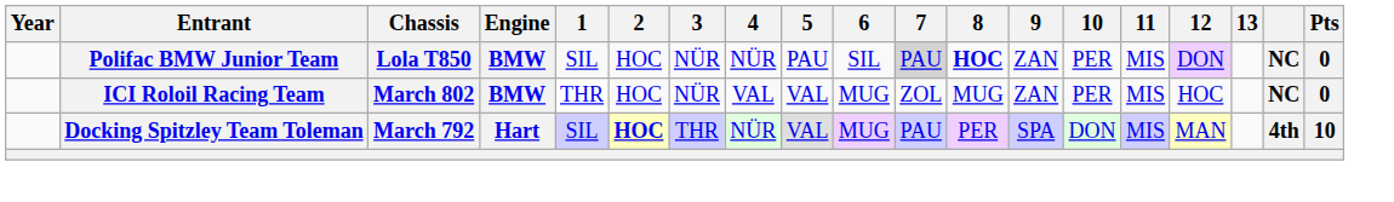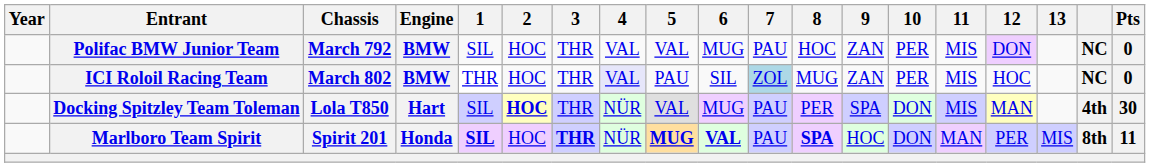 <table class="wikitable" style="text-align:center; font-size:90%">
 <tr>
 <th>Year</th>
 <th>Entrant</th>
 <th>Chassis</th>
 <th>Engine</th>
 <th>1</th>
 <th>2</th>
 <th>3</th>
 <th>4</th>
 <th>5</th>
 <th>6</th>
 <th>7</th>
 <th>8</th>
 <th>9</th>
 <th>10</th>
 <th>11</th>
 <th>12</th>
 <th>13</th>
 <th></th>
 <th>Pts</th>
 </tr>
 <tr>
 <td></td>
 <th><a href='#'>Polifac BMW Junior Team</a></th>
-<th><a href='#'>Lola T850</a></th>
+<th><a href='#'>March 792</a></th>
 <th><a href='#'>BMW</a></th>
 <td><a href='#'>SIL</a></td>
 <td><a href='#'>HOC</a></td>
-<td><a href='#'>NÜR</a></td>
-<td><a href='#'>NÜR</a></td>
+<td><a href='#'>THR</a></td>
+<td><a href='#'>VAL</a></td>
+<td><a href='#'>VAL</a></td>
+<td><a href='#'>MUG</a></td>
 <td><a href='#'>PAU</a></td>
-<td><a href='#'>SIL</a></td>
-<td style="background: lightgrey;"><a href='#'>PAU</a></td>
-<td><strong><a href='#'>HOC</a></strong></td>
+<td><a href='#'>HOC</a></td>
 <td><a href='#'>ZAN</a></td>
 <td><a href='#'>PER</a></td>
 <td><a href='#'>MIS</a></td>
 <td style="background:#EFCFFF;"><a href='#'>DON</a><br></td>
 <td></td>
 <th>NC</th>
 <th>0</th>
 </tr>
 <tr>
 <td></td>
 <th><a href='#'>ICI Roloil Racing Team</a></th>
 <th><a href='#'>March 802</a></th>
 <th><a href='#'>BMW</a></th>
 <td style="background:#FFFFFF;"><a href='#'>THR</a><br></td>
 <td><a href='#'>HOC</a></td>
-<td><a href='#'>NÜR</a></td>
-<td><a href='#'>VAL</a></td>
-<td><a href='#'>VAL</a></td>
-<td><a href='#'>MUG</a></td>
-<td><a href='#'>ZOL</a></td>
+<td><a href='#'>THR</a></td>
+<td style="background: lavender;"><a href='#'>VAL</a></td>
+<td><a href='#'>PAU</a></td>
+<td><a href='#'>SIL</a></td>
+<td style="background: lightblue;"><a href='#'>ZOL</a></td>
 <td><a href='#'>MUG</a></td>
 <td><a href='#'>ZAN</a></td>
 <td><a href='#'>PER</a></td>
 <td><a href='#'>MIS</a></td>
 <td><a href='#'>HOC</a></td>
 <td></td>
 <th>NC</th>
 <th>0</th>
 </tr>
 <tr>
 <td></td>
 <th><a href='#'>Docking Spitzley Team Toleman</a></th>
-<th><a href='#'>March 792</a></th>
+<th><a href='#'>Lola T850</a></th>
 <th><a href='#'>Hart</a></th>
 <td style="background:#CFCFFF;"><a href='#'>SIL</a><br></td>
 <td style="background:#FFFFBF;"><strong><a href='#'>HOC</a><br></strong></td>
 <td style="background:#CFCFFF;"><a href='#'>THR</a><br></td>
 <td style="background:#DFFFDF;"><a href='#'>NÜR</a><br></td>
 <td style="background:#DFDFDF;"><a href='#'>VAL</a><br></td>
 <td style="background:#EFCFFF;"><a href='#'>MUG</a><br></td>
 <td style="background:#CFCFFF;"><a href='#'>PAU</a><br></td>
 <td style="background:#EFCFFF;"><a href='#'>PER</a><br></td>
 <td style="background:#CFCFFF;"><a href='#'>SPA</a><br></td>
 <td style="background:#DFFFDF;"><a href='#'>DON</a><br></td>
 <td style="background:#CFCFFF;"><a href='#'>MIS</a><br></td>
 <td style="background:#FFFFBF;"><a href='#'>MAN</a><br></td>
 <td></td>
 <th>4th</th>
-<th>10</th>
+<th>30</th>
+</tr>
+<tr>
+<td></td>
+<th><a href='#'>Marlboro Team Spirit</a></th>
+<th><a href='#'>Spirit 201</a></th>
+<th><a href='#'>Honda</a></th>
+<td style="background:#EFCFFF;"><strong><a href='#'>SIL</a></strong><br></td>
+<td style="background:#EFCFFF;"><a href='#'>HOC</a><br></td>
+<td style="background:#CFCFFF;"><strong><a href='#'>THR</a></strong><br></td>
+<td style="background:#DFFFDF;"><a href='#'>NÜR</a><br></td>
+<td style="background:#FFDF9F;"><strong><a href='#'>MUG</a></strong><br></td>
+<td style="background:#DFFFDF;"><strong><a href='#'>VAL</a></strong><br></td>
+<td style="background:#CFCFFF;"><a href='#'>PAU</a><br></td>
+<td style="background:#EFCFFF;"><strong><a href='#'>SPA</a></strong><br></td>
+<td style="background:#DFFFDF;"><a href='#'>HOC</a><br></td>
+<td style="background:#CFCFFF;"><a href='#'>DON</a><br></td>
+<td style="background:#EFCFFF;"><a href='#'>MAN</a><br></td>
+<td style="background:#CFCFFF;"><a href='#'>PER</a><br></td>
+<td style="background:#CFCFFF;"><a href='#'>MIS</a><br></td>
+<th>8th</th>
+<th>11</th>
 </tr>
 <tr>
 <th colspan="19"></th>
 </tr>
 </table>
